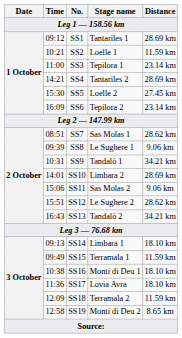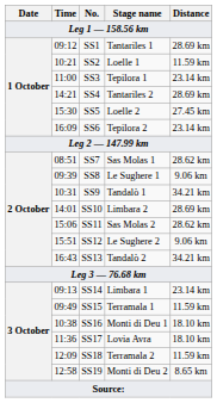 <table class="wikitable" style="font-size: 85%;">
 <tr>
 <th>Date</th>
 <th>Time</th>
 <th>No.</th>
 <th>Stage name</th>
 <th>Distance</th>
 </tr>
 <tr>
 <td style="background-color:#EAECF0; text-align:center" colspan="5"><strong><em>Leg 1 — 158.56 km</em></strong></td>
 </tr>
 <tr>
 <th rowspan="6">1 October</th>
 <td align="center">09:12</td>
 <td align="center">SS1</td>
 <td>Tantariles 1</td>
 <td align="center">28.69 km</td>
 </tr>
 <tr>
 <td align="center">10:21</td>
 <td align="center">SS2</td>
 <td>Loelle 1</td>
 <td align="center">11.59 km</td>
 </tr>
 <tr>
 <td align="center">11:00</td>
 <td align="center">SS3</td>
 <td>Tepilora 1</td>
 <td align="center">23.14 km</td>
 </tr>
 <tr>
 <td align="center">14:21</td>
 <td align="center">SS4</td>
 <td>Tantariles 2</td>
 <td align="center">28.69 km</td>
 </tr>
 <tr>
 <td align="center">15:30</td>
 <td align="center">SS5</td>
 <td>Loelle 2</td>
 <td align="center">27.45 km</td>
 </tr>
 <tr>
 <td align="center">16:09</td>
 <td align="center">SS6</td>
 <td>Tepilora 2</td>
 <td align="center">23.14 km</td>
 </tr>
 <tr>
 <td style="background-color:#EAECF0; text-align:center" colspan="5"><strong><em>Leg 2 — 147.99 km</em></strong></td>
 </tr>
 <tr>
 <th rowspan="7">2 October</th>
 <td align="center">08:51</td>
 <td align="center">SS7</td>
 <td>Sas Molas 1</td>
 <td align="center">28.62 km</td>
 </tr>
 <tr>
 <td align="center">09:39</td>
 <td align="center">SS8</td>
 <td>Le Sughere 1</td>
 <td align="center">9.06 km</td>
 </tr>
 <tr>
 <td align="center">10:31</td>
 <td align="center">SS9</td>
 <td>Tandalò 1</td>
 <td align="center">34.21 km</td>
 </tr>
 <tr>
 <td align="center">14:01</td>
 <td align="center">SS10</td>
 <td>Limbara 2</td>
 <td align="center">28.69 km</td>
 </tr>
 <tr>
 <td align="center">15:06</td>
 <td align="center">SS11</td>
 <td>Sas Molas 2</td>
-<td align="center">9.06 km</td>
+<td align="center">28.62 km</td>
 </tr>
 <tr>
 <td align="center">15:51</td>
 <td align="center">SS12</td>
 <td>Le Sughere 2</td>
-<td align="center">28.62 km</td>
+<td align="center">9.06 km</td>
 </tr>
 <tr>
 <td align="center">16:43</td>
 <td align="center">SS13</td>
 <td>Tandalò 2</td>
 <td align="center">34.21 km</td>
 </tr>
 <tr>
 <td style="background-color:#EAECF0; text-align:center" colspan="5"><strong><em>Leg 3 — 76.68 km</em></strong></td>
 </tr>
 <tr>
 <th rowspan="6">3 October</th>
 <td align="center">09:13</td>
 <td align="center">SS14</td>
 <td>Limbara 1</td>
-<td align="center">18.10 km</td>
+<td align="center">23.14 km</td>
 </tr>
 <tr>
 <td align="center">09:49</td>
 <td align="center">SS15</td>
 <td>Terramala 1</td>
 <td align="center">11.59 km</td>
 </tr>
 <tr>
 <td align="center">10:38</td>
 <td align="center">SS16</td>
 <td>Monti di Deu 1</td>
 <td align="center">18.10 km</td>
 </tr>
 <tr>
 <td align="center">11:36</td>
 <td align="center">SS17</td>
 <td>Lovia Avra</td>
 <td align="center">18.10 km</td>
 </tr>
 <tr>
 <td align="center">12:09</td>
 <td align="center">SS18</td>
 <td>Terramala 2</td>
 <td align="center">11.59 km</td>
 </tr>
 <tr>
 <td align="center">12:58</td>
 <td align="center">SS19</td>
 <td>Monti di Deu 2</td>
 <td align="center">8.65 km</td>
 </tr>
 <tr>
 <td style="background-color:#EAECF0; text-align:center" colspan="5"><strong>Source:</strong></td>
 </tr>
 </table>
